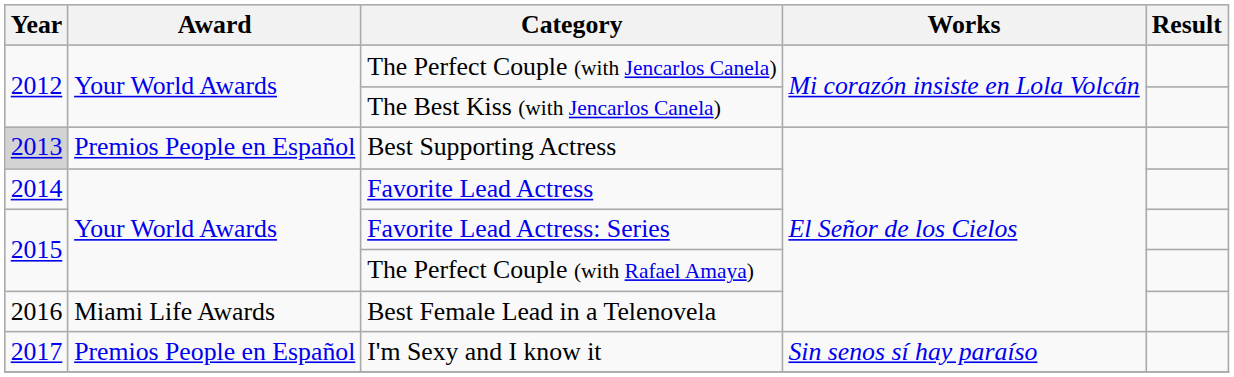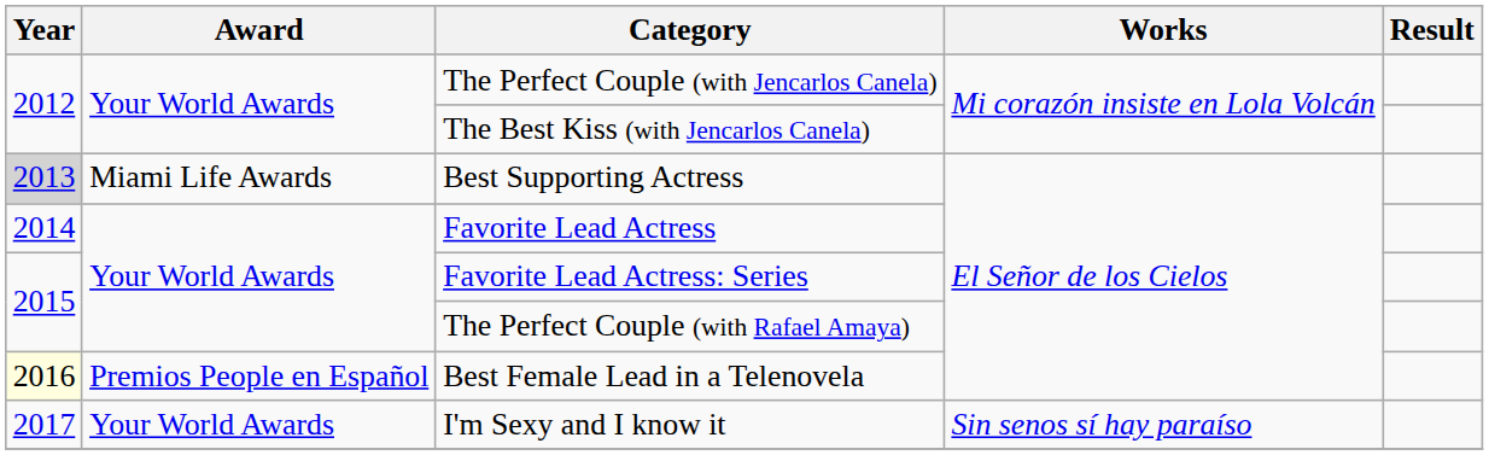 <table class="wikitable plainrowheaders">
 <tr>
 <th scope="col">Year</th>
 <th scope="col">Award</th>
 <th scope="col">Category</th>
 <th scope="col">Works</th>
 <th scope="col">Result</th>
 </tr>
 <tr>
 <td rowspan="2"><a href='#'>2012</a></td>
 <td rowspan="2"><a href='#'>Your World Awards</a></td>
 <td>The Perfect Couple <small>(with <a href='#'>Jencarlos Canela</a>)</small></td>
 <td rowspan="2"><em><a href='#'>Mi corazón insiste en Lola Volcán</a></em></td>
 <td></td>
 </tr>
 <tr>
 <td>The Best Kiss <small>(with <a href='#'>Jencarlos Canela</a>)</small></td>
 <td></td>
 </tr>
 <tr>
 <td rowspan="1" style="background: lightgrey;"><a href='#'>2013</a></td>
-<td rowspan="1"><a href='#'>Premios People en Español</a></td>
+<td rowspan="1">Miami Life Awards</td>
 <td>Best Supporting Actress</td>
 <td rowspan="5"><em><a href='#'>El Señor de los Cielos</a></em></td>
 <td></td>
 </tr>
 <tr>
 <td rowspan="1"><a href='#'>2014</a></td>
 <td rowspan="3"><a href='#'>Your World Awards</a></td>
 <td><a href='#'>Favorite Lead Actress</a></td>
 <td></td>
 </tr>
 <tr>
 <td rowspan="2"><a href='#'>2015</a></td>
 <td><a href='#'>Favorite Lead Actress: Series</a></td>
 <td></td>
 </tr>
 <tr>
 <td>The Perfect Couple <small>(with <a href='#'>Rafael Amaya</a>)</small></td>
 <td></td>
 </tr>
 <tr>
-<td rowspan="1">2016</td>
-<td rowspan="1">Miami Life Awards</td>
+<td rowspan="1" style="background: lightyellow;">2016</td>
+<td rowspan="1"><a href='#'>Premios People en Español</a></td>
 <td>Best Female Lead in a Telenovela</td>
 <td></td>
 </tr>
 <tr>
 <td rowspan="1"><a href='#'>2017</a></td>
-<td rowspan="1"><a href='#'>Premios People en Español</a></td>
+<td rowspan="1"><a href='#'>Your World Awards</a></td>
 <td>I'm Sexy and I know it</td>
 <td><em><a href='#'>Sin senos sí hay paraíso</a></em></td>
 <td></td>
 </tr>
 <tr>
 </tr>
 </table>
